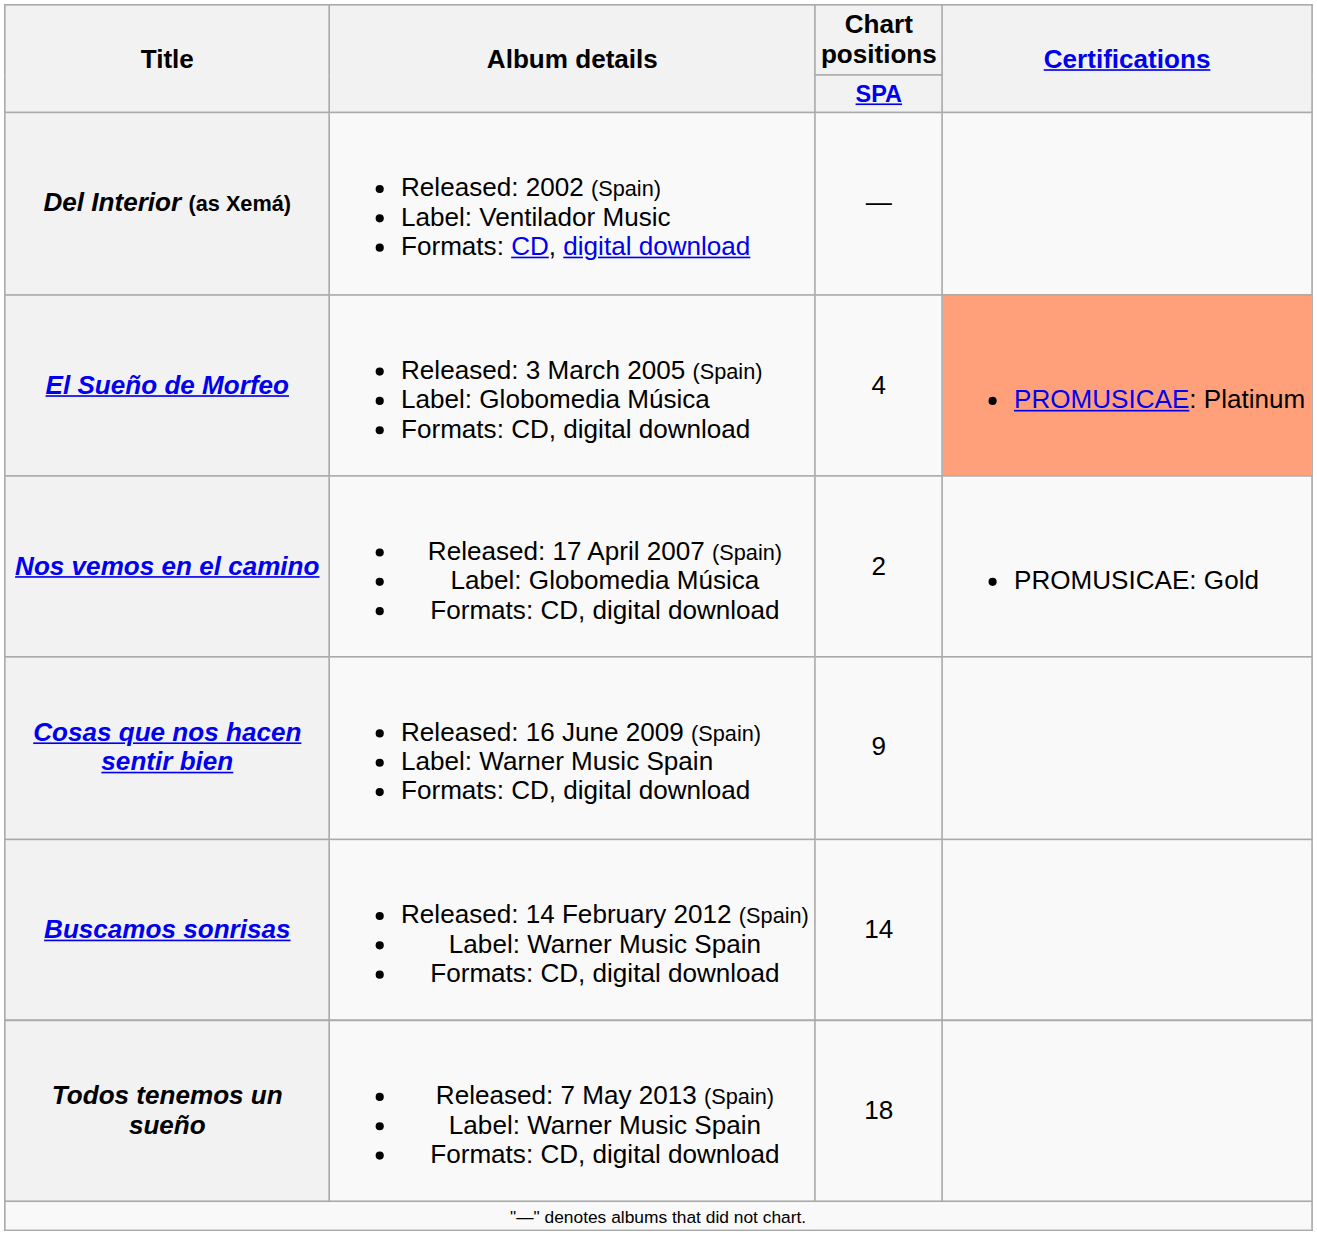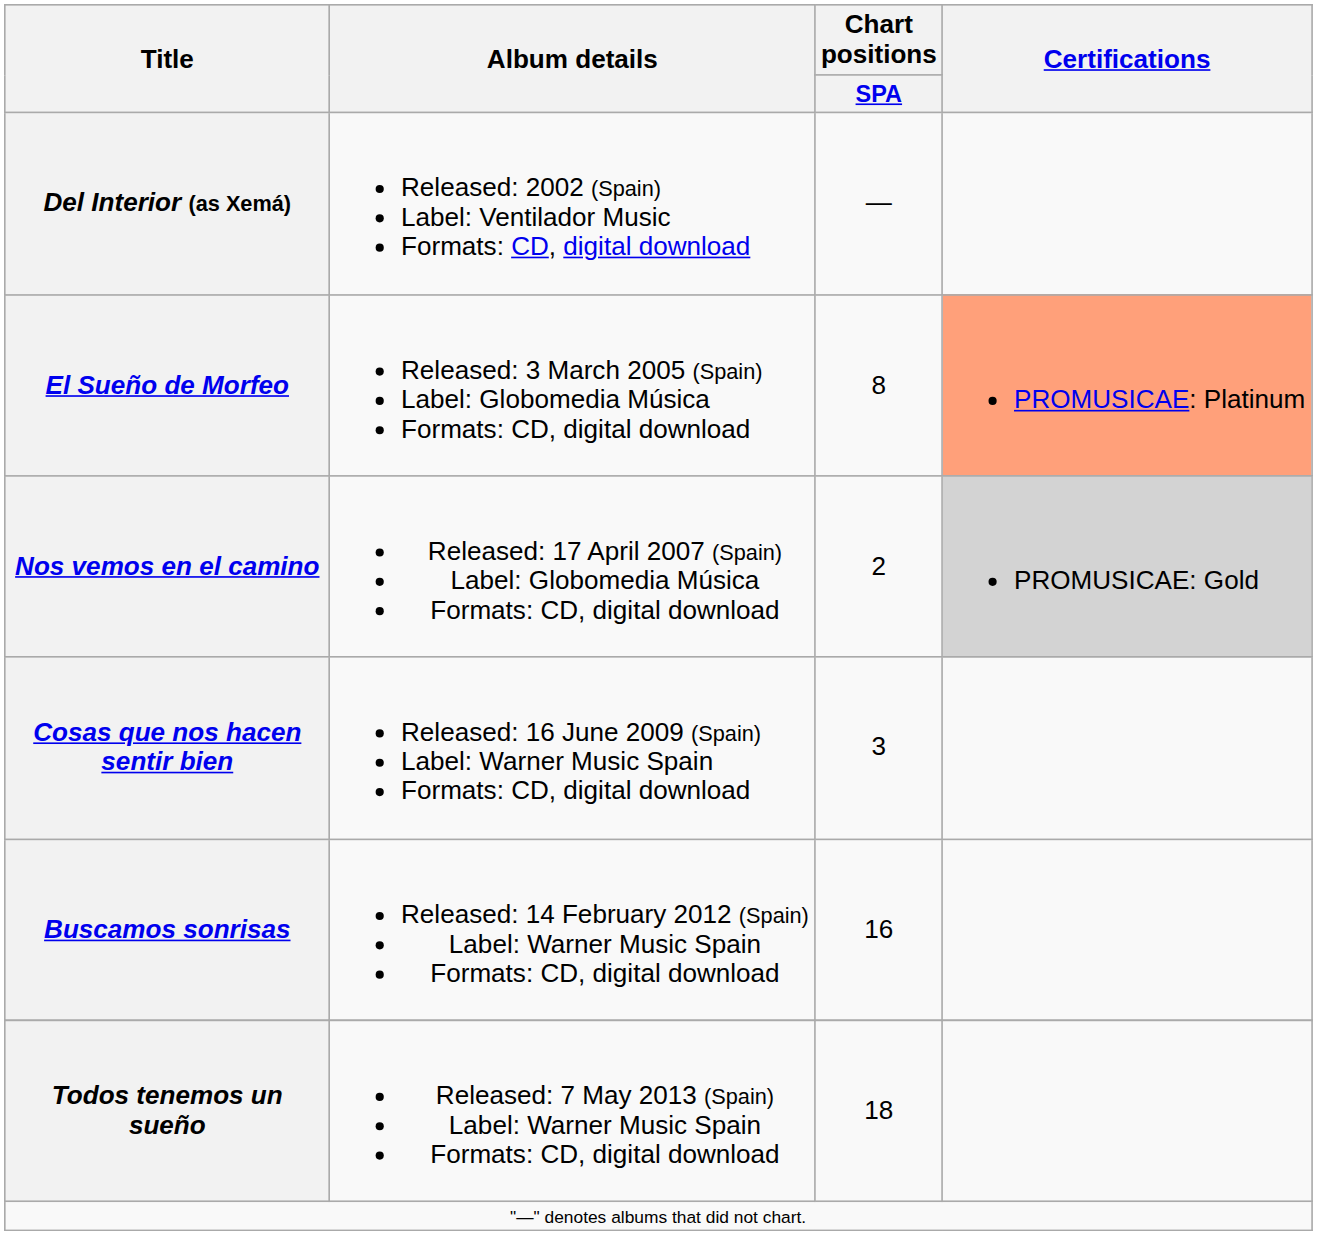 <table class="wikitable plainrowheaders" style="text-align:center;" border="1">
 <tr>
 <th scope="col" rowspan="2" style="width:12em;">Title</th>
 <th scope="col" rowspan="2">Album details</th>
 <th scope="col" colspan="1">Chart positions</th>
 <th scope="col" rowspan="2"><a href='#'>Certifications</a></th>
 </tr>
 <tr>
 <th scope="col" style="width:3em;font-size:90%;"><a href='#'>SPA</a><br></th>
 </tr>
 <tr>
 <th scope="row"><em>Del Interior</em> <small>(as Xemá)</small></th>
 <td style="text-align:left;"><br><ul><li>Released: 2002 <small>(Spain)</small></li><li>Label: Ventilador Music</li><li>Formats: <a href='#'>CD</a>, <a href='#'>digital download</a></li></ul></td>
 <td>—</td>
 <td></td>
 </tr>
 <tr>
 <th scope="row"><em><a href='#'>El Sueño de Morfeo</a></em></th>
 <td style="text-align:left;"><br><ul><li>Released: 3 March 2005 <small>(Spain)</small></li><li>Label: Globomedia Música</li><li>Formats: CD, digital download</li></ul></td>
-<td>4</td>
+<td>8</td>
 <td style="background: lightsalmon; text-align:left;"><br><ul><li><a href='#'>PROMUSICAE</a>: Platinum</li></ul></td>
 </tr>
 <tr>
 <th scope="row"><em><a href='#'>Nos vemos en el camino</a></em></th>
 <td style="text-align:center;"><br><ul><li>Released: 17 April 2007 <small>(Spain)</small></li><li>Label: Globomedia Música</li><li>Formats: CD, digital download</li></ul></td>
 <td>2</td>
-<td style="text-align:left;"><br><ul><li>PROMUSICAE: Gold</li></ul></td>
+<td style="background: lightgrey; text-align:left;"><br><ul><li>PROMUSICAE: Gold</li></ul></td>
 </tr>
 <tr>
 <th scope="row"><em><a href='#'>Cosas que nos hacen sentir bien</a></em></th>
 <td style="text-align:left;"><br><ul><li>Released: 16 June 2009 <small>(Spain)</small></li><li>Label: Warner Music Spain</li><li>Formats: CD, digital download</li></ul></td>
-<td>9</td>
+<td>3</td>
 <td></td>
 </tr>
 <tr>
 <th scope="row"><em><a href='#'>Buscamos sonrisas</a></em></th>
 <td style="text-align:center;"><br><ul><li>Released: 14 February 2012 <small>(Spain)</small></li><li>Label: Warner Music Spain</li><li>Formats: CD, digital download</li></ul></td>
-<td>14</td>
+<td>16</td>
 <td></td>
 </tr>
 <tr>
 </tr>
 <tr>
 <th scope="row"><em>Todos tenemos un sueño</em></th>
 <td style="text-align:center;"><br><ul><li>Released: 7 May 2013 <small>(Spain)</small></li><li>Label: Warner Music Spain</li><li>Formats: CD, digital download</li></ul></td>
 <td>18</td>
 <td></td>
 </tr>
 <tr>
 <td align="center" colspan="30" style="font-size:8pt">"—" denotes albums that did not chart.</td>
 </tr>
 <tr>
 </tr>
 </table>
